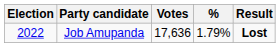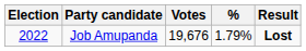 <table class=wikitable style=text-align:center>
 <tr>
 <th>Election</th>
 <th>Party candidate</th>
 <th>Votes</th>
 <th>%</th>
 <th>Result</th>
 </tr>
 <tr>
 <td><a href='#'>2022</a></td>
 <td><a href='#'>Job Amupanda</a></td>
-<td>17,636</td>
+<td>19,676</td>
 <td>1.79%</td>
 <td><strong>Lost</strong> </td>
 </tr>
 </table>
